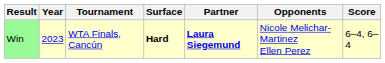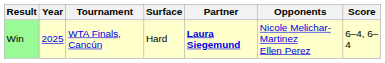 <table class="sortable wikitable">
 <tr>
 <th>Result</th>
 <th>Year</th>
 <th>Tournament</th>
 <th>Surface</th>
 <th>Partner</th>
 <th>Opponents</th>
 <th class="unsortable">Score</th>
 </tr>
 <tr bgcolor=ffffcc>
 <td bgcolor=98FB98>Win</td>
-<td><a href='#'>2023</a></td>
+<td><a href='#'>2025</a></td>
 <td><a href='#'>WTA Finals, Cancún</a></td>
-<td><strong>Hard</strong></td>
+<td>Hard</td>
 <td><strong> <a href='#'>Laura Siegemund</a></strong></td>
 <td> <a href='#'>Nicole Melichar-Martinez</a><br> <a href='#'>Ellen Perez</a></td>
 <td>6–4, 6–4</td>
 </tr>
 </table>
